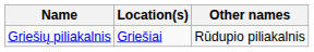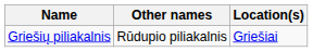 <table class="wikitable" style="font-size: 95%;">
 <tr>
 <th>Name</th>
+<th>Other names</th>
 <th>Location(s)</th>
-<th>Other names</th>
 </tr>
 <tr>
 <td><a href='#'>Griešių piliakalnis</a></td>
+<td>Rūdupio piliakalnis</td>
 <td><a href='#'>Griešiai</a></td>
-<td>Rūdupio piliakalnis</td>
 </tr>
 </table>
